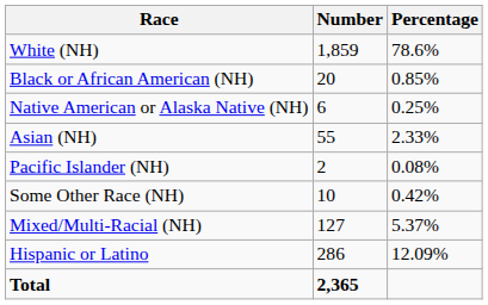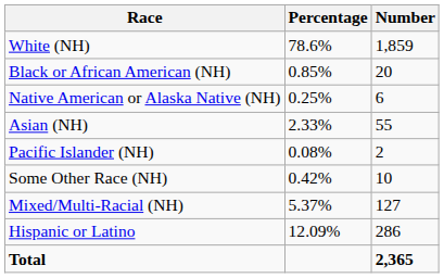 <table class="wikitable">
 <tr>
 <th>Race</th>
+<th>Percentage</th>
 <th>Number</th>
-<th>Percentage</th>
 </tr>
 <tr>
 <td><a href='#'>White</a> (NH)</td>
+<td>78.6%</td>
 <td>1,859</td>
-<td>78.6%</td>
 </tr>
 <tr>
 <td><a href='#'>Black or African American</a> (NH)</td>
+<td>0.85%</td>
 <td>20</td>
-<td>0.85%</td>
 </tr>
 <tr>
 <td><a href='#'>Native American</a> or <a href='#'>Alaska Native</a> (NH)</td>
+<td>0.25%</td>
 <td>6</td>
-<td>0.25%</td>
 </tr>
 <tr>
 <td><a href='#'>Asian</a> (NH)</td>
+<td>2.33%</td>
 <td>55</td>
-<td>2.33%</td>
 </tr>
 <tr>
 <td><a href='#'>Pacific Islander</a> (NH)</td>
+<td>0.08%</td>
 <td>2</td>
-<td>0.08%</td>
 </tr>
 <tr>
 <td>Some Other Race (NH)</td>
+<td>0.42%</td>
 <td>10</td>
-<td>0.42%</td>
 </tr>
 <tr>
 <td><a href='#'>Mixed/Multi-Racial</a> (NH)</td>
+<td>5.37%</td>
 <td>127</td>
-<td>5.37%</td>
 </tr>
 <tr>
 <td><a href='#'>Hispanic or Latino</a></td>
+<td>12.09%</td>
 <td>286</td>
-<td>12.09%</td>
 </tr>
 <tr>
 <td><strong>Total</strong></td>
+<td></td>
 <td><strong>2,365</strong></td>
-<td></td>
 </tr>
 </table>
